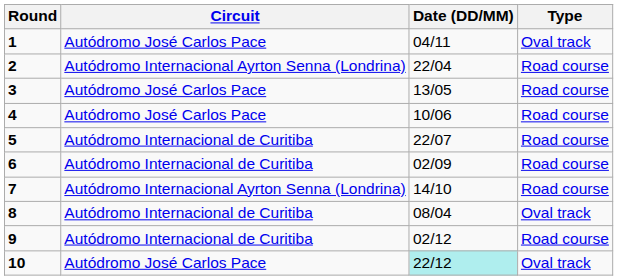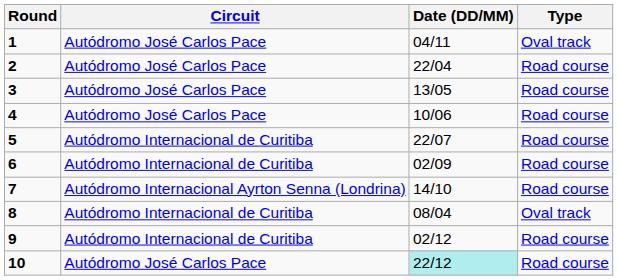 <table class="wikitable">
 <tr>
 <th>Round</th>
 <th><a href='#'>Circuit</a></th>
 <th>Date (DD/MM)</th>
 <th>Type</th>
 </tr>
 <tr>
 <td><strong>1</strong></td>
 <td><a href='#'>Autódromo José Carlos Pace</a></td>
 <td>04/11</td>
 <td><a href='#'>Oval track</a></td>
 </tr>
 <tr>
 <td><strong>2</strong></td>
-<td><a href='#'>Autódromo Internacional Ayrton Senna (Londrina)</a></td>
+<td><a href='#'>Autódromo José Carlos Pace</a></td>
 <td>22/04</td>
 <td><a href='#'>Road course</a></td>
 </tr>
 <tr>
 <td><strong>3</strong></td>
 <td><a href='#'>Autódromo José Carlos Pace</a></td>
 <td>13/05</td>
 <td><a href='#'>Road course</a></td>
 </tr>
 <tr>
 <td><strong>4</strong></td>
 <td><a href='#'>Autódromo José Carlos Pace</a></td>
 <td>10/06</td>
 <td><a href='#'>Road course</a></td>
 </tr>
 <tr>
 <td><strong>5</strong></td>
 <td><a href='#'>Autódromo Internacional de Curitiba</a></td>
 <td>22/07</td>
 <td><a href='#'>Road course</a></td>
 </tr>
 <tr>
 <td><strong>6</strong></td>
 <td><a href='#'>Autódromo Internacional de Curitiba</a></td>
 <td>02/09</td>
 <td><a href='#'>Road course</a></td>
 </tr>
 <tr>
 <td><strong>7</strong></td>
 <td><a href='#'>Autódromo Internacional Ayrton Senna (Londrina)</a></td>
 <td>14/10</td>
 <td><a href='#'>Road course</a></td>
 </tr>
 <tr>
 <td><strong>8</strong></td>
 <td><a href='#'>Autódromo Internacional de Curitiba</a></td>
 <td>08/04</td>
 <td><a href='#'>Oval track</a></td>
 </tr>
 <tr>
 <td><strong>9</strong></td>
 <td><a href='#'>Autódromo Internacional de Curitiba</a></td>
 <td>02/12</td>
 <td><a href='#'>Road course</a></td>
 </tr>
 <tr>
 <td><strong>10</strong></td>
 <td><a href='#'>Autódromo José Carlos Pace</a></td>
 <td style="background: paleturquoise;">22/12</td>
-<td><a href='#'>Oval track</a></td>
+<td><a href='#'>Road course</a></td>
 </tr>
 </table>
